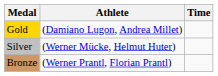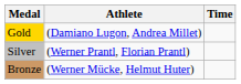 <table class="wikitable">
 <tr>
 <th>Medal</th>
 <th>Athlete</th>
 <th>Time</th>
 </tr>
 <tr>
 <td bgcolor="gold">Gold</td>
 <td> (<a href='#'>Damiano Lugon</a>, <a href='#'>Andrea Millet</a>)</td>
 <td></td>
 </tr>
 <tr>
 <td bgcolor="silver">Silver</td>
-<td>  (<a href='#'>Werner Mücke</a>, <a href='#'>Helmut Huter</a>)</td>
+<td>  (<a href='#'>Werner Prantl</a>, <a href='#'>Florian Prantl</a>)</td>
 <td></td>
 </tr>
 <tr>
 <td bgcolor="CC9966">Bronze</td>
-<td>  (<a href='#'>Werner Prantl</a>, <a href='#'>Florian Prantl</a>)</td>
+<td>  (<a href='#'>Werner Mücke</a>, <a href='#'>Helmut Huter</a>)</td>
 <td></td>
 </tr>
 </table>
